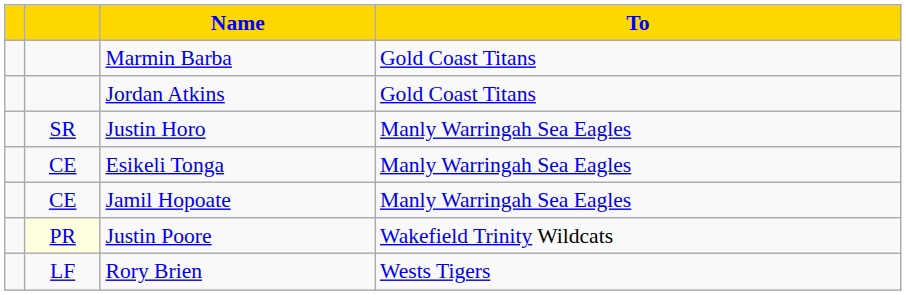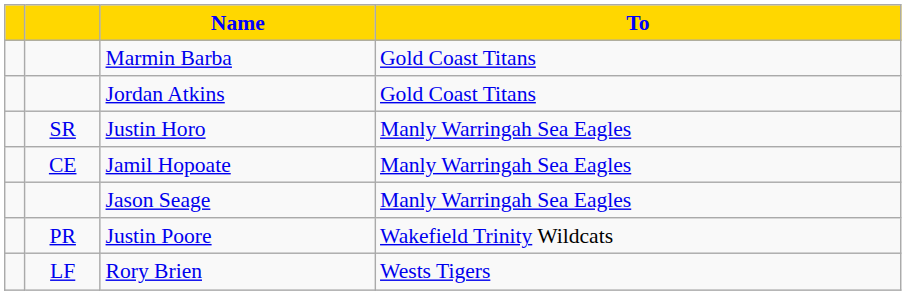 <table class="wikitable"  style="font-size:95%; width:50%;">
 <tr>
 <th style="background:gold; color:blue; text-align:center;"></th>
 <th style="background:gold; color:blue; text-align:center;"></th>
 <th style="background:gold; color:blue; text-align:center;">Name</th>
 <th style="background:gold; color:blue; text-align:center;">To</th>
 </tr>
 <tr>
 <td style="text-align:center"></td>
 <td style="text-align:center"></td>
 <td><a href='#'>Marmin Barba</a></td>
 <td> <a href='#'>Gold Coast Titans</a></td>
 </tr>
 <tr>
 <td style="text-align:center"></td>
 <td style="text-align:center"></td>
 <td><a href='#'>Jordan Atkins</a></td>
 <td> <a href='#'>Gold Coast Titans</a></td>
 </tr>
 <tr>
 <td style="text-align:center"></td>
 <td style="text-align:center"><a href='#'>SR</a></td>
 <td><a href='#'>Justin Horo</a></td>
 <td> <a href='#'>Manly Warringah Sea Eagles</a></td>
 </tr>
 <tr>
 <td style="text-align:center"></td>
 <td style="text-align:center"><a href='#'>CE</a></td>
-<td><a href='#'>Esikeli Tonga</a></td>
-<td> <a href='#'>Manly Warringah Sea Eagles</a></td>
-</tr>
-<tr>
-<td style="text-align:center"></td>
-<td style="text-align:center"><a href='#'>CE</a></td>
 <td><a href='#'>Jamil Hopoate</a></td>
 <td> <a href='#'>Manly Warringah Sea Eagles</a></td>
 </tr>
 <tr>
 <td style="text-align:center"></td>
-<td style="background: lightyellow; text-align:center"><a href='#'>PR</a></td>
+<td style="text-align:center"></td>
+<td><a href='#'>Jason Seage</a></td>
+<td> <a href='#'>Manly Warringah Sea Eagles</a></td>
+</tr>
+<tr>
+<td style="text-align:center"></td>
+<td style="text-align:center"><a href='#'>PR</a></td>
 <td><a href='#'>Justin Poore</a></td>
 <td> <a href='#'>Wakefield Trinity</a> Wildcats</td>
 </tr>
 <tr>
 <td style="text-align:center"></td>
 <td style="text-align:center"><a href='#'>LF</a></td>
 <td><a href='#'>Rory Brien</a></td>
 <td> <a href='#'>Wests Tigers</a></td>
 </tr>
 </table>
